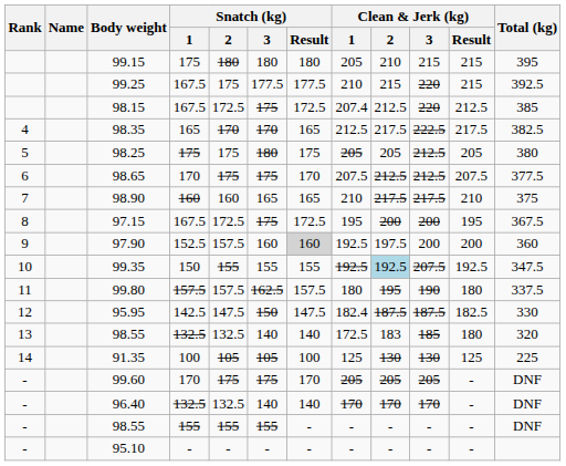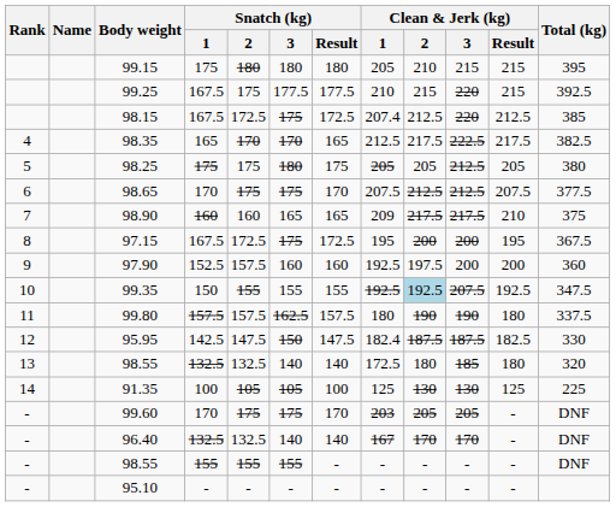 <table class = "wikitable" style="text-align:center;">
 <tr>
 <th rowspan=2>Rank</th>
 <th rowspan=2>Name</th>
 <th rowspan=2>Body weight</th>
 <th colspan=4>Snatch (kg)</th>
 <th colspan=4>Clean & Jerk (kg)</th>
 <th rowspan=2>Total (kg)</th>
 </tr>
 <tr>
 <th>1</th>
 <th>2</th>
 <th>3</th>
 <th>Result</th>
 <th>1</th>
 <th>2</th>
 <th>3</th>
 <th>Result</th>
 </tr>
 <tr>
 <td></td>
 <td align=left></td>
 <td>99.15</td>
 <td>175</td>
 <td><s>180</s></td>
 <td>180</td>
 <td>180</td>
 <td>205</td>
 <td>210</td>
 <td>215</td>
 <td>215</td>
 <td>395</td>
 </tr>
 <tr>
 <td></td>
 <td align=left></td>
 <td>99.25</td>
 <td>167.5</td>
 <td>175</td>
 <td>177.5</td>
 <td>177.5</td>
 <td>210</td>
 <td>215</td>
 <td><s>220</s></td>
 <td>215</td>
 <td>392.5</td>
 </tr>
 <tr>
 <td></td>
 <td align=left></td>
 <td>98.15</td>
 <td>167.5</td>
 <td>172.5</td>
 <td><s>175</s></td>
 <td>172.5</td>
 <td>207.4</td>
 <td>212.5</td>
 <td><s>220</s></td>
 <td>212.5</td>
 <td>385</td>
 </tr>
 <tr>
 <td>4</td>
 <td align=left></td>
 <td>98.35</td>
 <td>165</td>
 <td><s>170</s></td>
 <td><s>170</s></td>
 <td>165</td>
 <td>212.5</td>
 <td>217.5</td>
 <td><s>222.5</s></td>
 <td>217.5</td>
 <td>382.5</td>
 </tr>
 <tr>
 <td>5</td>
 <td align=left></td>
 <td>98.25</td>
 <td><s>175</s></td>
 <td>175</td>
 <td><s>180</s></td>
 <td>175</td>
 <td><s>205</s></td>
 <td>205</td>
 <td><s>212.5</s></td>
 <td>205</td>
 <td>380</td>
 </tr>
 <tr>
 <td>6</td>
 <td align=left></td>
 <td>98.65</td>
 <td>170</td>
 <td><s>175</s></td>
 <td><s>175</s></td>
 <td>170</td>
 <td>207.5</td>
 <td><s>212.5</s></td>
 <td><s>212.5</s></td>
 <td>207.5</td>
 <td>377.5</td>
 </tr>
 <tr>
 <td>7</td>
 <td align=left></td>
 <td>98.90</td>
 <td><s>160</s></td>
 <td>160</td>
 <td>165</td>
 <td>165</td>
-<td>210</td>
+<td>209</td>
 <td><s>217.5</s></td>
 <td><s>217.5</s></td>
 <td>210</td>
 <td>375</td>
 </tr>
 <tr>
 <td>8</td>
 <td align=left></td>
 <td>97.15</td>
 <td>167.5</td>
 <td>172.5</td>
 <td><s>175</s></td>
 <td>172.5</td>
 <td>195</td>
 <td><s>200</s></td>
 <td><s>200</s></td>
 <td>195</td>
 <td>367.5</td>
 </tr>
 <tr>
 <td>9</td>
 <td align=left></td>
 <td>97.90</td>
 <td>152.5</td>
 <td>157.5</td>
 <td>160</td>
-<td style="background: lightgrey;">160</td>
+<td>160</td>
 <td>192.5</td>
 <td>197.5</td>
 <td>200</td>
 <td>200</td>
 <td>360</td>
 </tr>
 <tr>
 <td>10</td>
 <td align=left></td>
 <td>99.35</td>
 <td>150</td>
 <td><s>155</s></td>
 <td>155</td>
 <td>155</td>
 <td><s>192.5</s></td>
 <td style="background: lightblue;">192.5</td>
 <td><s>207.5</s></td>
 <td>192.5</td>
 <td>347.5</td>
 </tr>
 <tr>
 <td>11</td>
 <td align=left></td>
 <td>99.80</td>
 <td><s>157.5</s></td>
 <td>157.5</td>
 <td><s>162.5</s></td>
 <td>157.5</td>
 <td>180</td>
-<td><s>195</s></td>
+<td><s>190</s></td>
 <td><s>190</s></td>
 <td>180</td>
 <td>337.5</td>
 </tr>
 <tr>
 <td>12</td>
 <td align=left></td>
 <td>95.95</td>
 <td>142.5</td>
 <td>147.5</td>
 <td><s>150</s></td>
 <td>147.5</td>
 <td>182.4</td>
 <td><s>187.5</s></td>
 <td><s>187.5</s></td>
 <td>182.5</td>
 <td>330</td>
 </tr>
 <tr>
 <td>13</td>
 <td align=left></td>
 <td>98.55</td>
 <td><s>132.5</s></td>
 <td>132.5</td>
 <td>140</td>
 <td>140</td>
 <td>172.5</td>
-<td>183</td>
+<td>180</td>
 <td><s>185</s></td>
 <td>180</td>
 <td>320</td>
 </tr>
 <tr>
 <td>14</td>
 <td align=left></td>
 <td>91.35</td>
 <td>100</td>
 <td><s>105</s></td>
 <td><s>105</s></td>
 <td>100</td>
 <td>125</td>
 <td><s>130</s></td>
 <td><s>130</s></td>
 <td>125</td>
 <td>225</td>
 </tr>
 <tr>
 <td>-</td>
 <td align=left></td>
 <td>99.60</td>
 <td>170</td>
 <td><s>175</s></td>
 <td><s>175</s></td>
 <td>170</td>
-<td><s>205</s></td>
+<td><s>203</s></td>
 <td><s>205</s></td>
 <td><s>205</s></td>
 <td>-</td>
 <td>DNF</td>
 </tr>
 <tr>
 <td>-</td>
 <td align=left></td>
 <td>96.40</td>
 <td><s>132.5</s></td>
 <td>132.5</td>
 <td>140</td>
 <td>140</td>
-<td><s>170</s></td>
+<td><s>167</s></td>
 <td><s>170</s></td>
 <td><s>170</s></td>
 <td>-</td>
 <td>DNF</td>
 </tr>
 <tr>
 <td>-</td>
 <td align=left></td>
 <td>98.55</td>
 <td><s>155</s></td>
 <td><s>155</s></td>
 <td><s>155</s></td>
 <td>-</td>
 <td>-</td>
 <td>-</td>
 <td>-</td>
 <td>-</td>
 <td>DNF</td>
 </tr>
 <tr>
 <td>-</td>
 <td align=left></td>
 <td>95.10</td>
 <td>-</td>
 <td>-</td>
 <td>-</td>
 <td>-</td>
 <td>-</td>
 <td>-</td>
 <td>-</td>
 <td>-</td>
 <td></td>
 </tr>
 </table>
